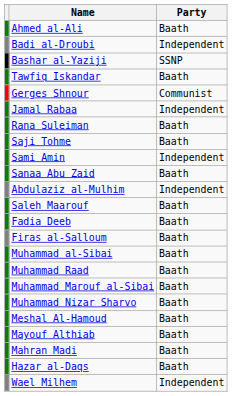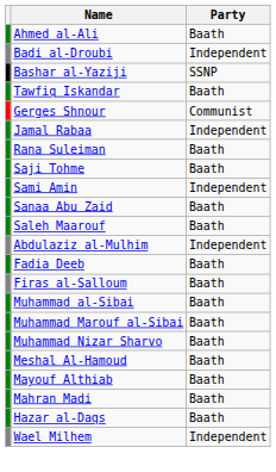 <table class="wikitable sortable">
 <tr>
 <th></th>
 <th>Name</th>
 <th>Party</th>
 </tr>
 <tr>
 <td bgcolor="green"></td>
 <td><a href='#'>Ahmed al-Ali</a></td>
 <td>Baath</td>
 </tr>
 <tr>
 <td bgcolor="grey"></td>
 <td><a href='#'>Badi al-Droubi</a></td>
 <td>Independent</td>
 </tr>
 <tr>
 <td bgcolor="black"></td>
 <td><a href='#'>Bashar al-Yaziji</a></td>
 <td>SSNP</td>
 </tr>
 <tr>
 <td bgcolor="green"></td>
 <td><a href='#'>Tawfiq Iskandar</a></td>
 <td>Baath</td>
 </tr>
 <tr>
 <td bgcolor="red"></td>
 <td><a href='#'>Gerges Shnour</a></td>
 <td>Communist</td>
 </tr>
 <tr>
 <td bgcolor="green"></td>
 <td><a href='#'>Jamal Rabaa</a></td>
 <td>Independent</td>
 </tr>
 <tr>
 <td bgcolor="green"></td>
 <td><a href='#'>Rana Suleiman</a></td>
 <td>Baath</td>
 </tr>
 <tr>
 <td bgcolor="green"></td>
 <td><a href='#'>Saji Tohme</a></td>
 <td>Baath</td>
 </tr>
 <tr>
 <td bgcolor="green"></td>
 <td><a href='#'>Sami Amin</a></td>
 <td>Independent</td>
 </tr>
 <tr>
 <td bgcolor="green"></td>
 <td><a href='#'>Sanaa Abu Zaid</a></td>
 <td>Baath</td>
 </tr>
 <tr>
+<td bgcolor="green"></td>
+<td><a href='#'>Saleh Maarouf</a></td>
+<td>Baath</td>
+</tr>
+<tr>
 <td bgcolor="grey"></td>
 <td><a href='#'>Abdulaziz al-Mulhim</a></td>
 <td>Independent</td>
-</tr>
-<tr>
-<td bgcolor="green"></td>
-<td><a href='#'>Saleh Maarouf</a></td>
-<td>Baath</td>
 </tr>
 <tr>
 <td bgcolor="green"></td>
 <td><a href='#'>Fadia Deeb</a></td>
 <td>Baath</td>
 </tr>
 <tr>
 <td bgcolor="grey"></td>
 <td><a href='#'>Firas al-Salloum</a></td>
 <td>Baath</td>
 </tr>
 <tr>
 <td bgcolor="green"></td>
 <td><a href='#'>Muhammad al-Sibai</a></td>
-<td>Baath</td>
-</tr>
-<tr>
-<td bgcolor="green"></td>
-<td><a href='#'>Muhammad Raad</a></td>
 <td>Baath</td>
 </tr>
 <tr>
 <td bgcolor="green"></td>
 <td><a href='#'>Muhammad Marouf al-Sibai</a></td>
 <td>Baath</td>
 </tr>
 <tr>
 <td bgcolor="green"></td>
 <td><a href='#'>Muhammad Nizar Sharvo</a></td>
 <td>Baath</td>
 </tr>
 <tr>
 <td bgcolor="green"></td>
 <td><a href='#'>Meshal Al-Hamoud</a></td>
 <td>Baath</td>
 </tr>
 <tr>
 <td bgcolor="green"></td>
 <td><a href='#'>Mayouf Althiab</a></td>
 <td>Baath</td>
 </tr>
 <tr>
 <td bgcolor="green"></td>
 <td><a href='#'>Mahran Madi</a></td>
 <td>Baath</td>
 </tr>
 <tr>
 <td bgcolor="green"></td>
 <td><a href='#'>Hazar al-Daqs</a></td>
 <td>Baath</td>
 </tr>
 <tr>
 <td bgcolor="grey"></td>
 <td><a href='#'>Wael Milhem</a></td>
 <td>Independent</td>
 </tr>
 </table>
